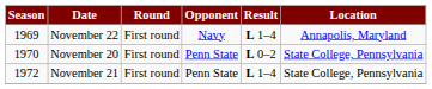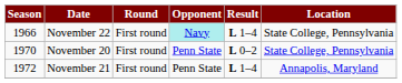 <table class="wikitable" style="text-align:center">
 <tr>
 <th style="background:#800000; color:White;">Season</th>
 <th style="background:#800000; color:White;">Date</th>
 <th style="background:#800000; color:White;">Round</th>
 <th style="background:#800000; color:White;">Opponent</th>
 <th style="background:#800000; color:White;">Result</th>
 <th style="background:#800000; color:White;">Location</th>
 </tr>
 <tr>
-<td>1969</td>
+<td>1966</td>
 <td>November 22</td>
 <td>First round</td>
-<td><a href='#'>Navy</a></td>
+<td style="background: paleturquoise;"><a href='#'>Navy</a></td>
 <td><strong>L</strong> 1–4</td>
-<td><a href='#'>Annapolis, Maryland</a></td>
+<td>State College, Pennsylvania</td>
 </tr>
 <tr>
 <td>1970</td>
 <td>November 20</td>
 <td>First round</td>
 <td><a href='#'>Penn State</a></td>
 <td><strong>L</strong> 0–2</td>
 <td><a href='#'>State College, Pennsylvania</a></td>
 </tr>
 <tr>
 <td>1972</td>
 <td>November 21</td>
 <td>First round</td>
 <td>Penn State</td>
 <td><strong>L</strong> 1–4</td>
-<td>State College, Pennsylvania</td>
+<td><a href='#'>Annapolis, Maryland</a></td>
 </tr>
 <tr>
 </tr>
 </table>
